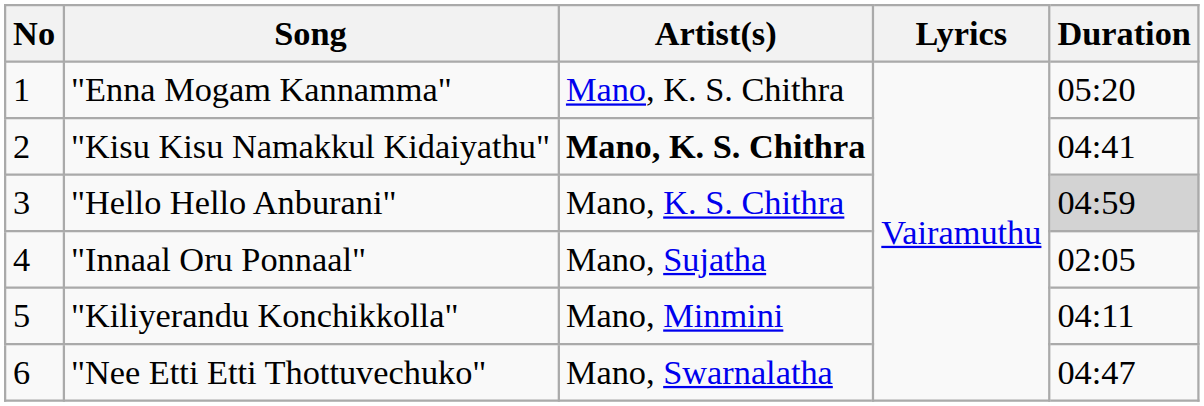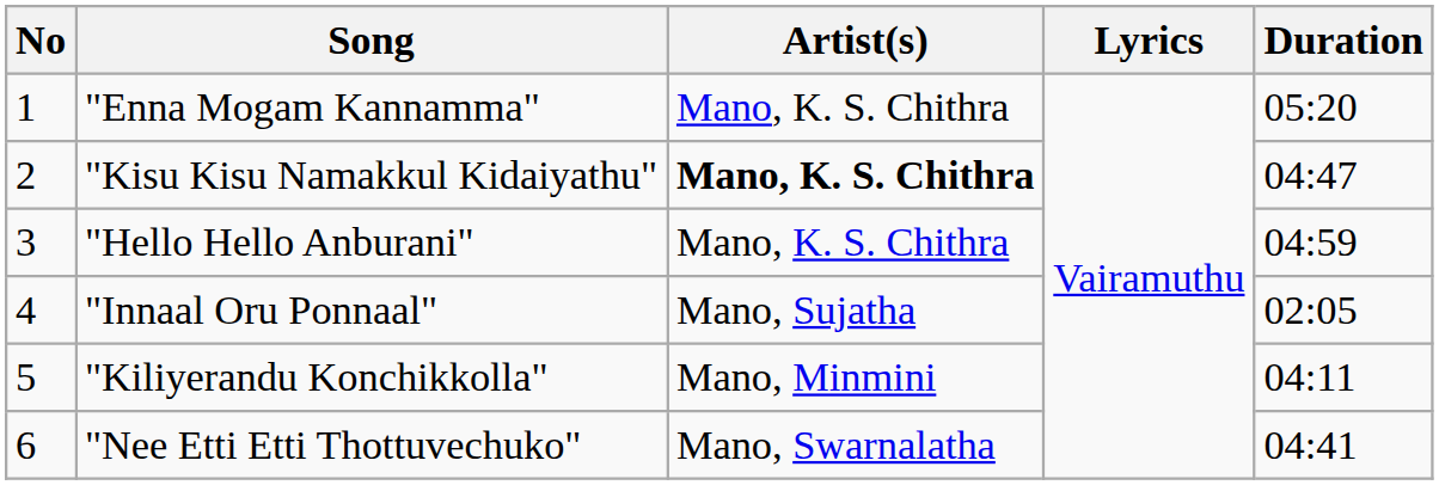 <table class="wikitable tracklist" style="font-size:95%;">
 <tr>
 <th>No</th>
 <th>Song</th>
 <th>Artist(s)</th>
 <th>Lyrics</th>
 <th>Duration</th>
 </tr>
 <tr>
 <td>1</td>
 <td>"Enna Mogam Kannamma"</td>
 <td><a href='#'>Mano</a>, K. S. Chithra</td>
 <td rowspan="6"><a href='#'>Vairamuthu</a></td>
 <td>05:20</td>
 </tr>
 <tr>
 <td>2</td>
 <td>"Kisu Kisu Namakkul Kidaiyathu"</td>
 <td><strong>Mano, K. S. Chithra</strong></td>
-<td>04:41</td>
+<td>04:47</td>
 </tr>
 <tr>
 <td>3</td>
 <td>"Hello Hello Anburani"</td>
 <td>Mano, <a href='#'>K. S. Chithra</a></td>
-<td style="background: lightgrey;">04:59</td>
+<td>04:59</td>
 </tr>
 <tr>
 <td>4</td>
 <td>"Innaal Oru Ponnaal"</td>
 <td>Mano, <a href='#'>Sujatha</a></td>
 <td>02:05</td>
 </tr>
 <tr>
 <td>5</td>
 <td>"Kiliyerandu Konchikkolla"</td>
 <td>Mano, <a href='#'>Minmini</a></td>
 <td>04:11</td>
 </tr>
 <tr>
 <td>6</td>
 <td>"Nee Etti Etti Thottuvechuko"</td>
 <td>Mano, <a href='#'>Swarnalatha</a></td>
-<td>04:47</td>
+<td>04:41</td>
 </tr>
 </table>
